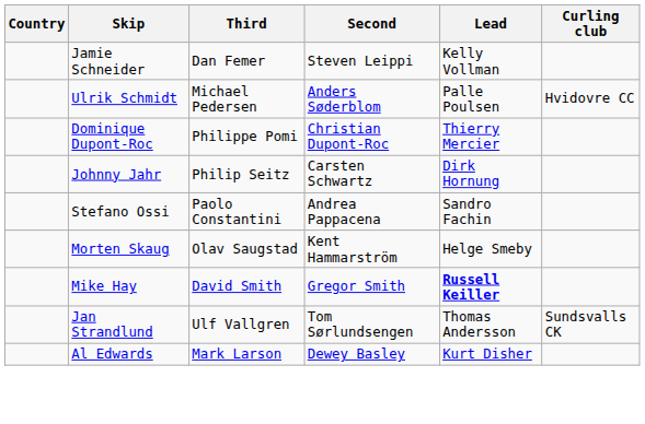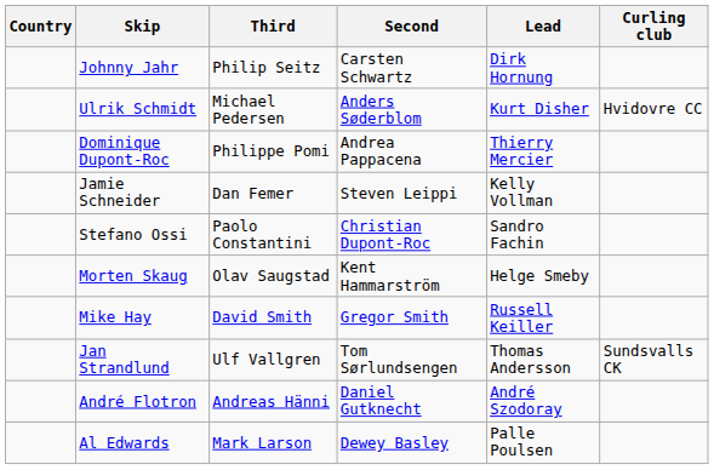 <table class=wikitable>
 <tr>
 <th>Country</th>
 <th>Skip</th>
 <th>Third</th>
 <th>Second</th>
 <th>Lead</th>
 <th>Curling club</th>
 </tr>
 <tr>
 <td></td>
+<td><a href='#'>Johnny Jahr</a></td>
+<td>Philip Seitz</td>
+<td>Carsten Schwartz</td>
+<td><a href='#'>Dirk Hornung</a></td>
+<td></td>
+</tr>
+<tr>
+<td></td>
+<td><a href='#'>Ulrik Schmidt</a></td>
+<td>Michael Pedersen</td>
+<td><a href='#'>Anders Søderblom</a></td>
+<td><a href='#'>Kurt Disher</a></td>
+<td>Hvidovre CC</td>
+</tr>
+<tr>
+<td></td>
+<td><a href='#'>Dominique Dupont-Roc</a></td>
+<td>Philippe Pomi</td>
+<td>Andrea Pappacena</td>
+<td><a href='#'>Thierry Mercier</a></td>
+<td></td>
+</tr>
+<tr>
+<td></td>
 <td>Jamie Schneider</td>
 <td>Dan Femer</td>
 <td>Steven Leippi</td>
 <td>Kelly Vollman</td>
 <td></td>
 </tr>
 <tr>
 <td></td>
-<td><a href='#'>Ulrik Schmidt</a></td>
-<td>Michael Pedersen</td>
-<td><a href='#'>Anders Søderblom</a></td>
-<td>Palle Poulsen</td>
-<td>Hvidovre CC</td>
-</tr>
-<tr>
-<td></td>
-<td><a href='#'>Dominique Dupont-Roc</a></td>
-<td>Philippe Pomi</td>
-<td><a href='#'>Christian Dupont-Roc</a></td>
-<td><a href='#'>Thierry Mercier</a></td>
-<td></td>
-</tr>
-<tr>
-<td></td>
-<td><a href='#'>Johnny Jahr</a></td>
-<td>Philip Seitz</td>
-<td>Carsten Schwartz</td>
-<td><a href='#'>Dirk Hornung</a></td>
-<td></td>
-</tr>
-<tr>
-<td></td>
 <td>Stefano Ossi</td>
 <td>Paolo Constantini</td>
-<td>Andrea Pappacena</td>
+<td><a href='#'>Christian Dupont-Roc</a></td>
 <td>Sandro Fachin</td>
 <td></td>
 </tr>
 <tr>
 <td></td>
 <td><a href='#'>Morten Skaug</a></td>
 <td>Olav Saugstad</td>
 <td>Kent Hammarström</td>
 <td>Helge Smeby</td>
 <td></td>
 </tr>
 <tr>
 <td></td>
 <td><a href='#'>Mike Hay</a></td>
 <td><a href='#'>David Smith</a></td>
 <td><a href='#'>Gregor Smith</a></td>
-<td><strong><a href='#'>Russell Keiller</a></strong></td>
+<td><a href='#'>Russell Keiller</a></td>
 <td></td>
 </tr>
 <tr>
 <td></td>
 <td><a href='#'>Jan Strandlund</a></td>
 <td>Ulf Vallgren</td>
 <td>Tom Sørlundsengen</td>
 <td>Thomas Andersson</td>
 <td>Sundsvalls CK</td>
 </tr>
 <tr>
 <td></td>
+<td><a href='#'>André Flotron</a></td>
+<td><a href='#'>Andreas Hänni</a></td>
+<td><a href='#'>Daniel Gutknecht</a></td>
+<td><a href='#'>André Szodoray</a></td>
+<td></td>
+</tr>
+<tr>
+<td></td>
 <td><a href='#'>Al Edwards</a></td>
 <td><a href='#'>Mark Larson</a></td>
 <td><a href='#'>Dewey Basley</a></td>
-<td><a href='#'>Kurt Disher</a></td>
+<td>Palle Poulsen</td>
 <td></td>
 </tr>
 </table>
